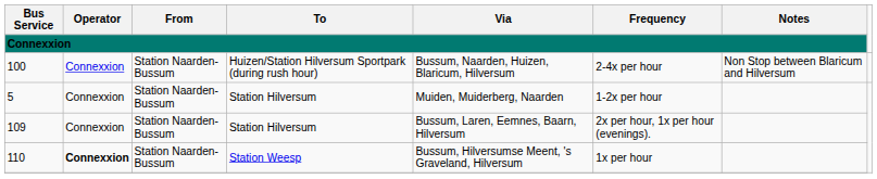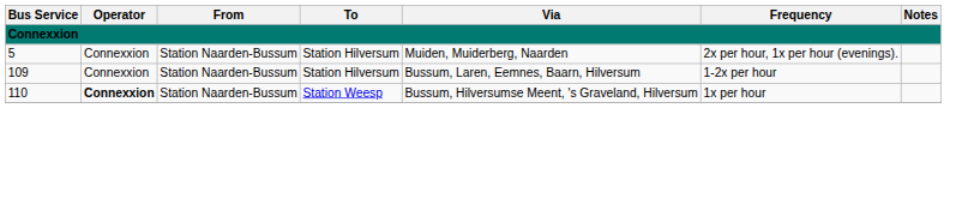 <table class="wikitable vatop">
 <tr>
 <th>Bus Service</th>
 <th>Operator</th>
 <th>From</th>
 <th>To</th>
 <th>Via</th>
 <th>Frequency</th>
 <th>Notes</th>
 </tr>
 <tr>
 <td colspan="7" style="background-color:#017A71;"><strong><span>Connexxion</span></strong></td>
 </tr>
 <tr>
-<td>100</td>
-<td><a href='#'>Connexxion</a></td>
-<td>Station Naarden-Bussum</td>
-<td>Huizen/Station Hilversum Sportpark (during rush hour)</td>
-<td>Bussum, Naarden, Huizen, Blaricum, Hilversum</td>
-<td>2-4x per hour</td>
-<td>Non Stop between Blaricum and Hilversum</td>
-<td></td>
-</tr>
-<tr>
 <td>5</td>
 <td>Connexxion</td>
 <td>Station Naarden-Bussum</td>
 <td>Station Hilversum</td>
 <td>Muiden, Muiderberg, Naarden</td>
-<td>1-2x per hour</td>
+<td>2x per hour, 1x per hour (evenings).</td>
 <td></td>
 </tr>
 <tr>
 <td>109</td>
 <td>Connexxion</td>
 <td>Station Naarden-Bussum</td>
 <td>Station Hilversum</td>
 <td>Bussum, Laren, Eemnes, Baarn, Hilversum</td>
-<td>2x per hour, 1x per hour (evenings).</td>
+<td>1-2x per hour</td>
 <td></td>
 </tr>
 <tr>
 <td>110</td>
 <td><strong>Connexxion</strong></td>
 <td>Station Naarden-Bussum</td>
 <td><a href='#'>Station Weesp</a></td>
 <td>Bussum, Hilversumse Meent, 's Graveland, Hilversum</td>
 <td>1x per hour</td>
 <td></td>
 </tr>
 <tr>
 </tr>
 </table>
